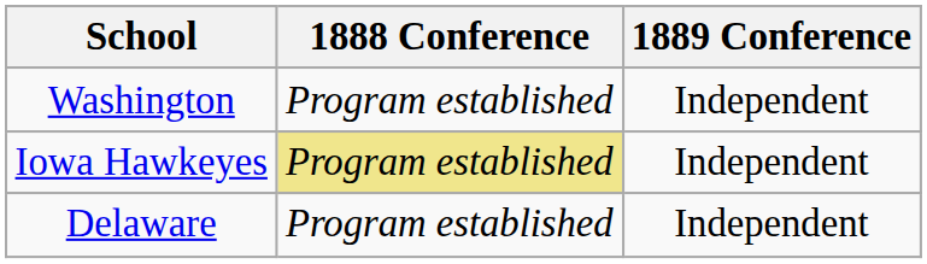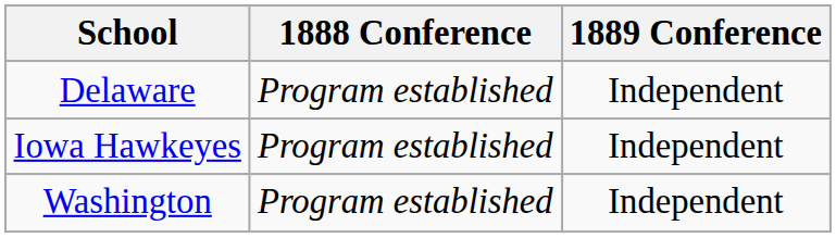 <table class="wikitable">
 <tr>
 <th>School</th>
 <th>1888 Conference</th>
 <th>1889 Conference</th>
 </tr>
 <tr style="text-align:center;">
-<td><a href='#'>Washington</a></td>
+<td><a href='#'>Delaware</a></td>
 <td><em>Program established</em></td>
 <td>Independent</td>
 </tr>
 <tr style="text-align:center;">
 <td><a href='#'>Iowa Hawkeyes</a></td>
-<td style="background: khaki;"><em>Program established</em></td>
+<td><em>Program established</em></td>
 <td>Independent</td>
 </tr>
 <tr style="text-align:center;">
-<td><a href='#'>Delaware</a></td>
+<td><a href='#'>Washington</a></td>
 <td><em>Program established</em></td>
 <td>Independent</td>
 </tr>
 </table>
